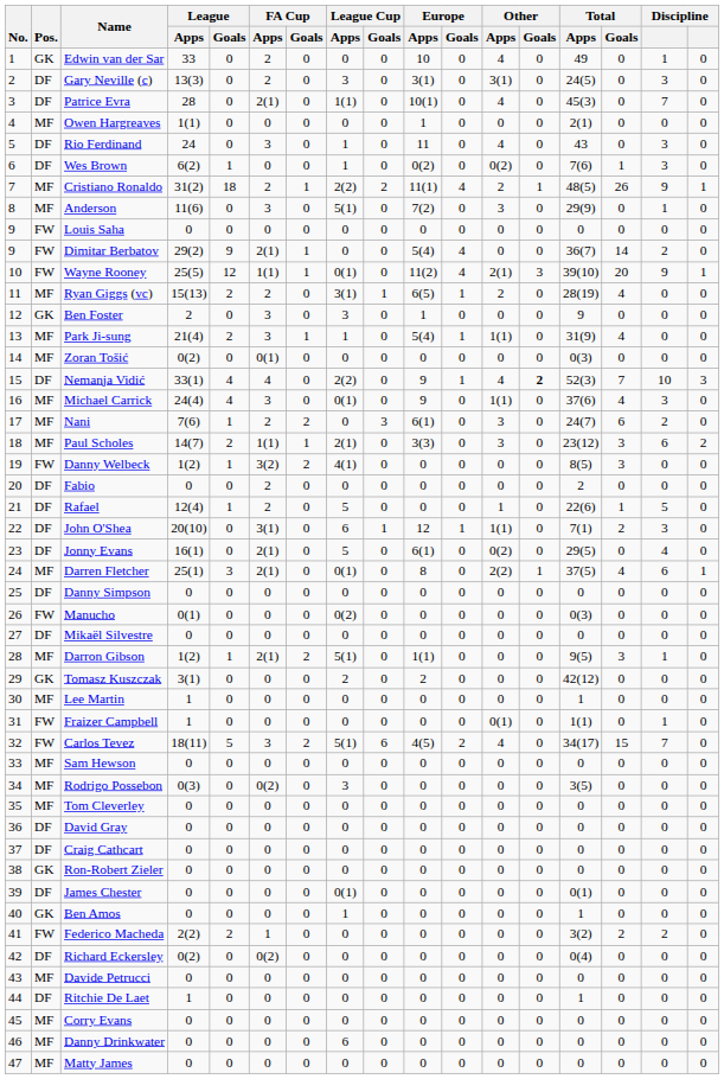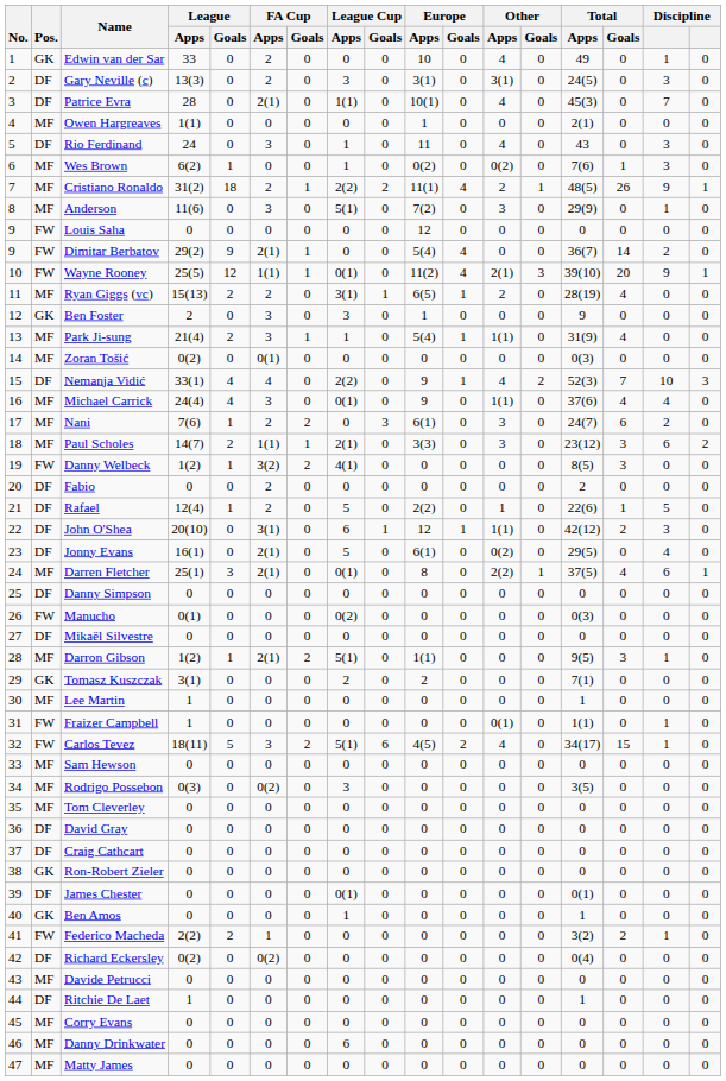 <table class="wikitable" style="text-align:center">
 <tr>
 <th rowspan="2" valign="bottom">No.</th>
 <th rowspan="2" valign="bottom">Pos.</th>
 <th rowspan="2">Name</th>
 <th colspan="2" width="85">League</th>
 <th colspan="2" width="85">FA Cup</th>
 <th colspan="2" width="85">League Cup</th>
 <th colspan="2" width="85">Europe</th>
 <th colspan="2" width="85">Other</th>
 <th colspan="2" width="85">Total</th>
 <th colspan="2" width="85">Discipline</th>
 </tr>
 <tr>
 <th>Apps</th>
 <th>Goals</th>
 <th>Apps</th>
 <th>Goals</th>
 <th>Apps</th>
 <th>Goals</th>
 <th>Apps</th>
 <th>Goals</th>
 <th>Apps</th>
 <th>Goals</th>
 <th>Apps</th>
 <th>Goals</th>
 <th></th>
 <th></th>
 </tr>
 <tr>
 <td align="left">1</td>
 <td align="left">GK</td>
 <td align="left"> <a href='#'>Edwin van der Sar</a></td>
 <td>33</td>
 <td>0</td>
 <td>2</td>
 <td>0</td>
 <td>0</td>
 <td>0</td>
 <td>10</td>
 <td>0</td>
 <td>4</td>
 <td>0</td>
 <td>49</td>
 <td>0</td>
 <td>1</td>
 <td>0</td>
 </tr>
 <tr>
 <td align="left">2</td>
 <td align="left">DF</td>
 <td align="left"> <a href='#'>Gary Neville</a> (<a href='#'>c</a>)</td>
 <td>13(3)</td>
 <td>0</td>
 <td>2</td>
 <td>0</td>
 <td>3</td>
 <td>0</td>
 <td>3(1)</td>
 <td>0</td>
 <td>3(1)</td>
 <td>0</td>
 <td>24(5)</td>
 <td>0</td>
 <td>3</td>
 <td>0</td>
 </tr>
 <tr>
 <td align="left">3</td>
 <td align="left">DF</td>
 <td align="left"> <a href='#'>Patrice Evra</a></td>
 <td>28</td>
 <td>0</td>
 <td>2(1)</td>
 <td>0</td>
 <td>1(1)</td>
 <td>0</td>
 <td>10(1)</td>
 <td>0</td>
 <td>4</td>
 <td>0</td>
 <td>45(3)</td>
 <td>0</td>
 <td>7</td>
 <td>0</td>
 </tr>
 <tr>
 <td align="left">4</td>
 <td align="left">MF</td>
 <td align="left"> <a href='#'>Owen Hargreaves</a></td>
 <td>1(1)</td>
 <td>0</td>
 <td>0</td>
 <td>0</td>
 <td>0</td>
 <td>0</td>
 <td>1</td>
 <td>0</td>
 <td>0</td>
 <td>0</td>
 <td>2(1)</td>
 <td>0</td>
 <td>0</td>
 <td>0</td>
 </tr>
 <tr>
 <td align="left">5</td>
 <td align="left">DF</td>
 <td align="left"> <a href='#'>Rio Ferdinand</a></td>
 <td>24</td>
 <td>0</td>
 <td>3</td>
 <td>0</td>
 <td>1</td>
 <td>0</td>
 <td>11</td>
 <td>0</td>
 <td>4</td>
 <td>0</td>
 <td>43</td>
 <td>0</td>
 <td>3</td>
 <td>0</td>
 </tr>
 <tr>
 <td align="left">6</td>
-<td align="left">DF</td>
+<td align="left">MF</td>
 <td align="left"> <a href='#'>Wes Brown</a></td>
 <td>6(2)</td>
 <td>1</td>
 <td>0</td>
 <td>0</td>
 <td>1</td>
 <td>0</td>
 <td>0(2)</td>
 <td>0</td>
 <td>0(2)</td>
 <td>0</td>
 <td>7(6)</td>
 <td>1</td>
 <td>3</td>
 <td>0</td>
 </tr>
 <tr>
 <td align="left">7</td>
 <td align="left">MF</td>
 <td align="left"> <a href='#'>Cristiano Ronaldo</a></td>
 <td>31(2)</td>
 <td>18</td>
 <td>2</td>
 <td>1</td>
 <td>2(2)</td>
 <td>2</td>
 <td>11(1)</td>
 <td>4</td>
 <td>2</td>
 <td>1</td>
 <td>48(5)</td>
 <td>26</td>
 <td>9</td>
 <td>1</td>
 </tr>
 <tr>
 <td align="left">8</td>
 <td align="left">MF</td>
 <td align="left"> <a href='#'>Anderson</a></td>
 <td>11(6)</td>
 <td>0</td>
 <td>3</td>
 <td>0</td>
 <td>5(1)</td>
 <td>0</td>
 <td>7(2)</td>
 <td>0</td>
 <td>3</td>
 <td>0</td>
 <td>29(9)</td>
 <td>0</td>
 <td>1</td>
 <td>0</td>
 </tr>
 <tr>
 <td align="left">9</td>
 <td align="left">FW</td>
 <td align="left"> <a href='#'>Louis Saha</a></td>
 <td>0</td>
 <td>0</td>
 <td>0</td>
 <td>0</td>
 <td>0</td>
 <td>0</td>
-<td>0</td>
+<td>12</td>
 <td>0</td>
 <td>0</td>
 <td>0</td>
 <td>0</td>
 <td>0</td>
 <td>0</td>
 <td>0</td>
 </tr>
 <tr>
 <td align="left">9</td>
 <td align="left">FW</td>
 <td align="left"> <a href='#'>Dimitar Berbatov</a></td>
 <td>29(2)</td>
 <td>9</td>
 <td>2(1)</td>
 <td>1</td>
 <td>0</td>
 <td>0</td>
 <td>5(4)</td>
 <td>4</td>
 <td>0</td>
 <td>0</td>
 <td>36(7)</td>
 <td>14</td>
 <td>2</td>
 <td>0</td>
 </tr>
 <tr>
 <td align="left">10</td>
 <td align="left">FW</td>
 <td align="left"> <a href='#'>Wayne Rooney</a></td>
 <td>25(5)</td>
 <td>12</td>
 <td>1(1)</td>
 <td>1</td>
 <td>0(1)</td>
 <td>0</td>
 <td>11(2)</td>
 <td>4</td>
 <td>2(1)</td>
 <td>3</td>
 <td>39(10)</td>
 <td>20</td>
 <td>9</td>
 <td>1</td>
 </tr>
 <tr>
 <td align="left">11</td>
 <td align="left">MF</td>
 <td align="left"> <a href='#'>Ryan Giggs</a> (<a href='#'>vc</a>)</td>
 <td>15(13)</td>
 <td>2</td>
 <td>2</td>
 <td>0</td>
 <td>3(1)</td>
 <td>1</td>
 <td>6(5)</td>
 <td>1</td>
 <td>2</td>
 <td>0</td>
 <td>28(19)</td>
 <td>4</td>
 <td>0</td>
 <td>0</td>
 </tr>
 <tr>
 <td align="left">12</td>
 <td align="left">GK</td>
 <td align="left"> <a href='#'>Ben Foster</a></td>
 <td>2</td>
 <td>0</td>
 <td>3</td>
 <td>0</td>
 <td>3</td>
 <td>0</td>
 <td>1</td>
 <td>0</td>
 <td>0</td>
 <td>0</td>
 <td>9</td>
 <td>0</td>
 <td>0</td>
 <td>0</td>
 </tr>
 <tr>
 <td align="left">13</td>
 <td align="left">MF</td>
 <td align="left"> <a href='#'>Park Ji-sung</a></td>
 <td>21(4)</td>
 <td>2</td>
 <td>3</td>
 <td>1</td>
 <td>1</td>
 <td>0</td>
 <td>5(4)</td>
 <td>1</td>
 <td>1(1)</td>
 <td>0</td>
 <td>31(9)</td>
 <td>4</td>
 <td>0</td>
 <td>0</td>
 </tr>
 <tr>
 <td align="left">14</td>
 <td align="left">MF</td>
 <td align="left"> <a href='#'>Zoran Tošić</a></td>
 <td>0(2)</td>
 <td>0</td>
 <td>0(1)</td>
 <td>0</td>
 <td>0</td>
 <td>0</td>
 <td>0</td>
 <td>0</td>
 <td>0</td>
 <td>0</td>
 <td>0(3)</td>
 <td>0</td>
 <td>0</td>
 <td>0</td>
 </tr>
 <tr>
 <td align="left">15</td>
 <td align="left">DF</td>
 <td align="left"> <a href='#'>Nemanja Vidić</a></td>
 <td>33(1)</td>
 <td>4</td>
 <td>4</td>
 <td>0</td>
 <td>2(2)</td>
 <td>0</td>
 <td>9</td>
 <td>1</td>
 <td>4</td>
-<td><strong>2</strong></td>
+<td>2</td>
 <td>52(3)</td>
 <td>7</td>
 <td>10</td>
 <td>3</td>
 </tr>
 <tr>
 <td align="left">16</td>
 <td align="left">MF</td>
 <td align="left"> <a href='#'>Michael Carrick</a></td>
 <td>24(4)</td>
 <td>4</td>
 <td>3</td>
 <td>0</td>
 <td>0(1)</td>
 <td>0</td>
 <td>9</td>
 <td>0</td>
 <td>1(1)</td>
 <td>0</td>
 <td>37(6)</td>
 <td>4</td>
-<td>3</td>
+<td>4</td>
 <td>0</td>
 </tr>
 <tr>
 <td align="left">17</td>
 <td align="left">MF</td>
 <td align="left"> <a href='#'>Nani</a></td>
 <td>7(6)</td>
 <td>1</td>
 <td>2</td>
 <td>2</td>
 <td>0</td>
 <td>3</td>
 <td>6(1)</td>
 <td>0</td>
 <td>3</td>
 <td>0</td>
 <td>24(7)</td>
 <td>6</td>
 <td>2</td>
 <td>0</td>
 </tr>
 <tr>
 <td align="left">18</td>
 <td align="left">MF</td>
 <td align="left"> <a href='#'>Paul Scholes</a></td>
 <td>14(7)</td>
 <td>2</td>
 <td>1(1)</td>
 <td>1</td>
 <td>2(1)</td>
 <td>0</td>
 <td>3(3)</td>
 <td>0</td>
 <td>3</td>
 <td>0</td>
 <td>23(12)</td>
 <td>3</td>
 <td>6</td>
 <td>2</td>
 </tr>
 <tr>
 <td align="left">19</td>
 <td align="left">FW</td>
 <td align="left"> <a href='#'>Danny Welbeck</a></td>
 <td>1(2)</td>
 <td>1</td>
 <td>3(2)</td>
 <td>2</td>
 <td>4(1)</td>
 <td>0</td>
 <td>0</td>
 <td>0</td>
 <td>0</td>
 <td>0</td>
 <td>8(5)</td>
 <td>3</td>
 <td>0</td>
 <td>0</td>
 </tr>
 <tr>
 <td align="left">20</td>
 <td align="left">DF</td>
 <td align="left"> <a href='#'>Fabio</a></td>
 <td>0</td>
 <td>0</td>
 <td>2</td>
 <td>0</td>
 <td>0</td>
 <td>0</td>
 <td>0</td>
 <td>0</td>
 <td>0</td>
 <td>0</td>
 <td>2</td>
 <td>0</td>
 <td>0</td>
 <td>0</td>
 </tr>
 <tr>
 <td align="left">21</td>
 <td align="left">DF</td>
 <td align="left"> <a href='#'>Rafael</a></td>
 <td>12(4)</td>
 <td>1</td>
 <td>2</td>
 <td>0</td>
 <td>5</td>
 <td>0</td>
-<td>0</td>
+<td>2(2)</td>
 <td>0</td>
 <td>1</td>
 <td>0</td>
 <td>22(6)</td>
 <td>1</td>
 <td>5</td>
 <td>0</td>
 </tr>
 <tr>
 <td align="left">22</td>
 <td align="left">DF</td>
 <td align="left"> <a href='#'>John O'Shea</a></td>
 <td>20(10)</td>
 <td>0</td>
 <td>3(1)</td>
 <td>0</td>
 <td>6</td>
 <td>1</td>
 <td>12</td>
 <td>1</td>
 <td>1(1)</td>
 <td>0</td>
-<td>7(1)</td>
+<td>42(12)</td>
 <td>2</td>
 <td>3</td>
 <td>0</td>
 </tr>
 <tr>
 <td align="left">23</td>
 <td align="left">DF</td>
 <td align="left"> <a href='#'>Jonny Evans</a></td>
 <td>16(1)</td>
 <td>0</td>
 <td>2(1)</td>
 <td>0</td>
 <td>5</td>
 <td>0</td>
 <td>6(1)</td>
 <td>0</td>
 <td>0(2)</td>
 <td>0</td>
 <td>29(5)</td>
 <td>0</td>
 <td>4</td>
 <td>0</td>
 </tr>
 <tr>
 <td align="left">24</td>
 <td align="left">MF</td>
 <td align="left"> <a href='#'>Darren Fletcher</a></td>
 <td>25(1)</td>
 <td>3</td>
 <td>2(1)</td>
 <td>0</td>
 <td>0(1)</td>
 <td>0</td>
 <td>8</td>
 <td>0</td>
 <td>2(2)</td>
 <td>1</td>
 <td>37(5)</td>
 <td>4</td>
 <td>6</td>
 <td>1</td>
 </tr>
 <tr>
 <td align="left">25</td>
 <td align="left">DF</td>
 <td align="left"> <a href='#'>Danny Simpson</a></td>
 <td>0</td>
 <td>0</td>
 <td>0</td>
 <td>0</td>
 <td>0</td>
 <td>0</td>
 <td>0</td>
 <td>0</td>
 <td>0</td>
 <td>0</td>
 <td>0</td>
 <td>0</td>
 <td>0</td>
 <td>0</td>
 </tr>
 <tr>
 <td align="left">26</td>
 <td align="left">FW</td>
 <td align="left"> <a href='#'>Manucho</a></td>
 <td>0(1)</td>
 <td>0</td>
 <td>0</td>
 <td>0</td>
 <td>0(2)</td>
 <td>0</td>
 <td>0</td>
 <td>0</td>
 <td>0</td>
 <td>0</td>
 <td>0(3)</td>
 <td>0</td>
 <td>0</td>
 <td>0</td>
 </tr>
 <tr>
 <td align="left">27</td>
 <td align="left">DF</td>
 <td align="left"> <a href='#'>Mikaël Silvestre</a></td>
 <td>0</td>
 <td>0</td>
 <td>0</td>
 <td>0</td>
 <td>0</td>
 <td>0</td>
 <td>0</td>
 <td>0</td>
 <td>0</td>
 <td>0</td>
 <td>0</td>
 <td>0</td>
 <td>0</td>
 <td>0</td>
 </tr>
 <tr>
 <td align="left">28</td>
 <td align="left">MF</td>
 <td align="left"> <a href='#'>Darron Gibson</a></td>
 <td>1(2)</td>
 <td>1</td>
 <td>2(1)</td>
 <td>2</td>
 <td>5(1)</td>
 <td>0</td>
 <td>1(1)</td>
 <td>0</td>
 <td>0</td>
 <td>0</td>
 <td>9(5)</td>
 <td>3</td>
 <td>1</td>
 <td>0</td>
 </tr>
 <tr>
 <td align="left">29</td>
 <td align="left">GK</td>
 <td align="left"> <a href='#'>Tomasz Kuszczak</a></td>
 <td>3(1)</td>
 <td>0</td>
 <td>0</td>
 <td>0</td>
 <td>2</td>
 <td>0</td>
 <td>2</td>
 <td>0</td>
 <td>0</td>
 <td>0</td>
-<td>42(12)</td>
+<td>7(1)</td>
 <td>0</td>
 <td>0</td>
 <td>0</td>
 </tr>
 <tr>
 <td align="left">30</td>
 <td align="left">MF</td>
 <td align="left"> <a href='#'>Lee Martin</a></td>
 <td>1</td>
 <td>0</td>
 <td>0</td>
 <td>0</td>
 <td>0</td>
 <td>0</td>
 <td>0</td>
 <td>0</td>
 <td>0</td>
 <td>0</td>
 <td>1</td>
 <td>0</td>
 <td>0</td>
 <td>0</td>
 </tr>
 <tr>
 <td align="left">31</td>
 <td align="left">FW</td>
 <td align="left"> <a href='#'>Fraizer Campbell</a></td>
 <td>1</td>
 <td>0</td>
 <td>0</td>
 <td>0</td>
 <td>0</td>
 <td>0</td>
 <td>0</td>
 <td>0</td>
 <td>0(1)</td>
 <td>0</td>
 <td>1(1)</td>
 <td>0</td>
 <td>1</td>
 <td>0</td>
 </tr>
 <tr>
 <td align="left">32</td>
 <td align="left">FW</td>
 <td align="left"> <a href='#'>Carlos Tevez</a></td>
 <td>18(11)</td>
 <td>5</td>
 <td>3</td>
 <td>2</td>
 <td>5(1)</td>
 <td>6</td>
 <td>4(5)</td>
 <td>2</td>
 <td>4</td>
 <td>0</td>
 <td>34(17)</td>
 <td>15</td>
-<td>7</td>
+<td>1</td>
 <td>0</td>
 </tr>
 <tr>
 <td align="left">33</td>
 <td align="left">MF</td>
 <td align="left"> <a href='#'>Sam Hewson</a></td>
 <td>0</td>
 <td>0</td>
 <td>0</td>
 <td>0</td>
 <td>0</td>
 <td>0</td>
 <td>0</td>
 <td>0</td>
 <td>0</td>
 <td>0</td>
 <td>0</td>
 <td>0</td>
 <td>0</td>
 <td>0</td>
 </tr>
 <tr>
 <td align="left">34</td>
 <td align="left">MF</td>
 <td align="left"> <a href='#'>Rodrigo Possebon</a></td>
 <td>0(3)</td>
 <td>0</td>
 <td>0(2)</td>
 <td>0</td>
 <td>3</td>
 <td>0</td>
 <td>0</td>
 <td>0</td>
 <td>0</td>
 <td>0</td>
 <td>3(5)</td>
 <td>0</td>
 <td>0</td>
 <td>0</td>
 </tr>
 <tr>
 <td align="left">35</td>
 <td align="left">MF</td>
 <td align="left"> <a href='#'>Tom Cleverley</a></td>
 <td>0</td>
 <td>0</td>
 <td>0</td>
 <td>0</td>
 <td>0</td>
 <td>0</td>
 <td>0</td>
 <td>0</td>
 <td>0</td>
 <td>0</td>
 <td>0</td>
 <td>0</td>
 <td>0</td>
 <td>0</td>
 </tr>
 <tr>
 <td align="left">36</td>
 <td align="left">DF</td>
 <td align="left"> <a href='#'>David Gray</a></td>
 <td>0</td>
 <td>0</td>
 <td>0</td>
 <td>0</td>
 <td>0</td>
 <td>0</td>
 <td>0</td>
 <td>0</td>
 <td>0</td>
 <td>0</td>
 <td>0</td>
 <td>0</td>
 <td>0</td>
 <td>0</td>
 </tr>
 <tr>
 <td align="left">37</td>
 <td align="left">DF</td>
 <td align="left"> <a href='#'>Craig Cathcart</a></td>
 <td>0</td>
 <td>0</td>
 <td>0</td>
 <td>0</td>
 <td>0</td>
 <td>0</td>
 <td>0</td>
 <td>0</td>
 <td>0</td>
 <td>0</td>
 <td>0</td>
 <td>0</td>
 <td>0</td>
 <td>0</td>
 </tr>
 <tr>
 <td align="left">38</td>
 <td align="left">GK</td>
 <td align="left"> <a href='#'>Ron-Robert Zieler</a></td>
 <td>0</td>
 <td>0</td>
 <td>0</td>
 <td>0</td>
 <td>0</td>
 <td>0</td>
 <td>0</td>
 <td>0</td>
 <td>0</td>
 <td>0</td>
 <td>0</td>
 <td>0</td>
 <td>0</td>
 <td>0</td>
 </tr>
 <tr>
 <td align="left">39</td>
 <td align="left">DF</td>
 <td align="left"> <a href='#'>James Chester</a></td>
 <td>0</td>
 <td>0</td>
 <td>0</td>
 <td>0</td>
 <td>0(1)</td>
 <td>0</td>
 <td>0</td>
 <td>0</td>
 <td>0</td>
 <td>0</td>
 <td>0(1)</td>
 <td>0</td>
 <td>0</td>
 <td>0</td>
 </tr>
 <tr>
 <td align="left">40</td>
 <td align="left">GK</td>
 <td align="left"> <a href='#'>Ben Amos</a></td>
 <td>0</td>
 <td>0</td>
 <td>0</td>
 <td>0</td>
 <td>1</td>
 <td>0</td>
 <td>0</td>
 <td>0</td>
 <td>0</td>
 <td>0</td>
 <td>1</td>
 <td>0</td>
 <td>0</td>
 <td>0</td>
 </tr>
 <tr>
 <td align="left">41</td>
 <td align="left">FW</td>
 <td align="left"> <a href='#'>Federico Macheda</a></td>
 <td>2(2)</td>
 <td>2</td>
 <td>1</td>
 <td>0</td>
 <td>0</td>
 <td>0</td>
 <td>0</td>
 <td>0</td>
 <td>0</td>
 <td>0</td>
 <td>3(2)</td>
 <td>2</td>
-<td>2</td>
+<td>1</td>
 <td>0</td>
 </tr>
 <tr>
 <td align="left">42</td>
 <td align="left">DF</td>
 <td align="left"> <a href='#'>Richard Eckersley</a></td>
 <td>0(2)</td>
 <td>0</td>
 <td>0(2)</td>
 <td>0</td>
 <td>0</td>
 <td>0</td>
 <td>0</td>
 <td>0</td>
 <td>0</td>
 <td>0</td>
 <td>0(4)</td>
 <td>0</td>
 <td>0</td>
 <td>0</td>
 </tr>
 <tr>
 <td align="left">43</td>
 <td align="left">MF</td>
 <td align="left"> <a href='#'>Davide Petrucci</a></td>
 <td>0</td>
 <td>0</td>
 <td>0</td>
 <td>0</td>
 <td>0</td>
 <td>0</td>
 <td>0</td>
 <td>0</td>
 <td>0</td>
 <td>0</td>
 <td>0</td>
 <td>0</td>
 <td>0</td>
 <td>0</td>
 </tr>
 <tr>
 <td align="left">44</td>
 <td align="left">DF</td>
 <td align="left"> <a href='#'>Ritchie De Laet</a></td>
 <td>1</td>
 <td>0</td>
 <td>0</td>
 <td>0</td>
 <td>0</td>
 <td>0</td>
 <td>0</td>
 <td>0</td>
 <td>0</td>
 <td>0</td>
 <td>1</td>
 <td>0</td>
 <td>0</td>
 <td>0</td>
 </tr>
 <tr>
 <td align="left">45</td>
 <td align="left">MF</td>
 <td align="left"> <a href='#'>Corry Evans</a></td>
 <td>0</td>
 <td>0</td>
 <td>0</td>
 <td>0</td>
 <td>0</td>
 <td>0</td>
 <td>0</td>
 <td>0</td>
 <td>0</td>
 <td>0</td>
 <td>0</td>
 <td>0</td>
 <td>0</td>
 <td>0</td>
 </tr>
 <tr>
 <td align="left">46</td>
 <td align="left">MF</td>
 <td align="left"> <a href='#'>Danny Drinkwater</a></td>
 <td>0</td>
 <td>0</td>
 <td>0</td>
 <td>0</td>
 <td>6</td>
 <td>0</td>
 <td>0</td>
 <td>0</td>
 <td>0</td>
 <td>0</td>
 <td>0</td>
 <td>0</td>
 <td>0</td>
 <td>0</td>
 </tr>
 <tr>
 <td align="left">47</td>
 <td align="left">MF</td>
 <td align="left"> <a href='#'>Matty James</a></td>
 <td>0</td>
 <td>0</td>
 <td>0</td>
 <td>0</td>
 <td>0</td>
 <td>0</td>
 <td>0</td>
 <td>0</td>
 <td>0</td>
 <td>0</td>
 <td>0</td>
 <td>0</td>
 <td>0</td>
 <td>0</td>
 </tr>
 </table>
